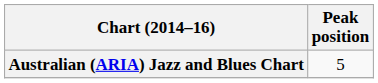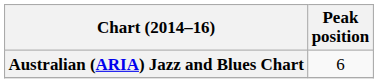 <table class="wikitable sortable plainrowheaders" style="text-align:center">
 <tr>
 <th scope="col">Chart (2014–16)</th>
 <th scope="col">Peak<br>position</th>
 </tr>
 <tr>
 <th scope="row">Australian (<a href='#'>ARIA</a>) Jazz and Blues Chart </th>
-<td>5</td>
+<td>6</td>
 </tr>
 <tr>
 </tr>
 <tr>
 </tr>
 </table>
